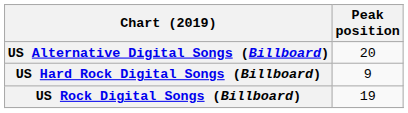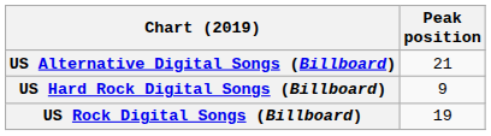 <table class="wikitable sortable plainrowheaders" style="text-align:center;">
 <tr>
 <th scope="col">Chart (2019)</th>
 <th scope="col">Peak<br>position</th>
 </tr>
 <tr>
 <th scope=row>US <a href='#'>Alternative Digital Songs</a> (<em><a href='#'>Billboard</a></em>)</th>
-<td>20</td>
+<td>21</td>
 </tr>
 <tr>
 <th scope=row>US <a href='#'>Hard Rock Digital Songs</a> (<em>Billboard</em>)</th>
 <td>9</td>
 </tr>
 <tr>
 <th scope=row>US <a href='#'>Rock Digital Songs</a> (<em>Billboard</em>)</th>
 <td>19</td>
 </tr>
 <tr>
 </tr>
 </table>
